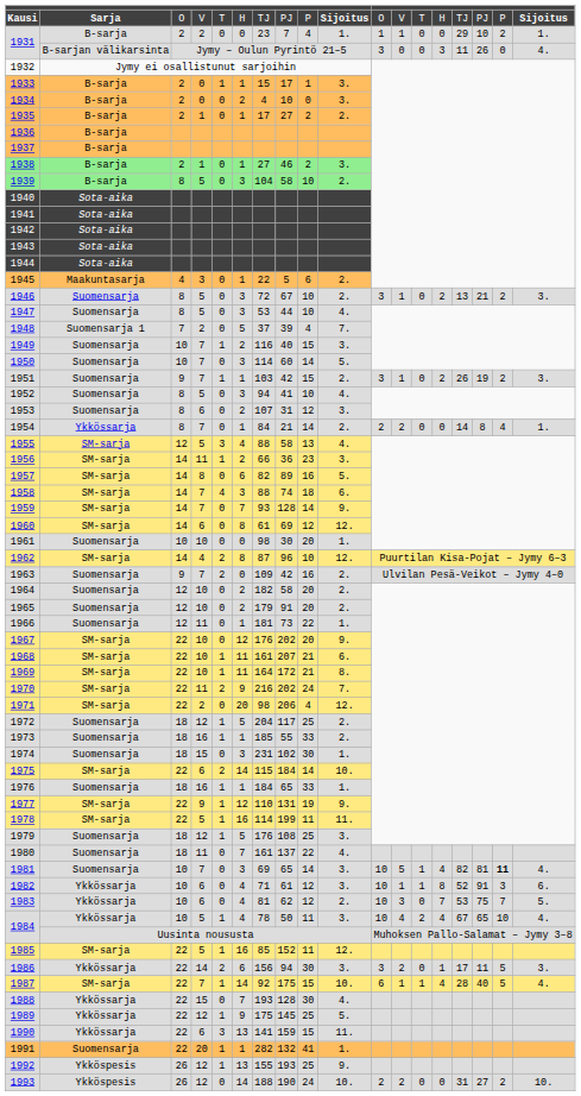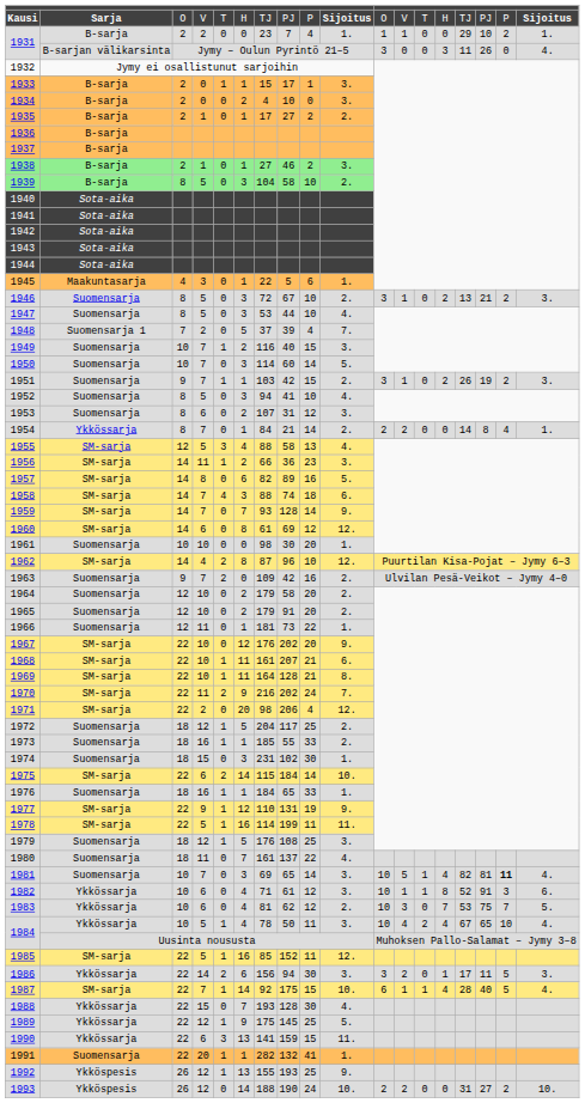 <table class="wikitable" style="text-align:center">
 <tr>
 <td style="background:rgb(64,64,64); color:white" colspan=10></td>
 <td style="background:rgb(64,64,64); color:white" colspan=8></td>
 </tr>
 <tr style="background:rgb(64,64,64); color:white">
 <td><strong>Kausi</strong></td>
 <td><strong>Sarja</strong></td>
 <td width="20">O</td>
 <td width="20">V</td>
 <td width="20">T</td>
 <td width="20">H</td>
 <td width="20">TJ</td>
 <td width="20">PJ</td>
 <td width="20">P</td>
 <td><strong>Sijoitus</strong></td>
 <td width="20">O</td>
 <td width="20">V</td>
 <td width="20">T</td>
 <td width="20">H</td>
 <td width="20">TJ</td>
 <td width="20">PJ</td>
 <td width="20">P</td>
 <td><strong>Sijoitus</strong></td>
 </tr>
 <tr bgcolor=#dddddd>
 <td rowspan="2"><a href='#'>1931</a></td>
 <td>B-sarja</td>
 <td>2</td>
 <td>2</td>
 <td>0</td>
 <td>0</td>
 <td>23</td>
 <td>7</td>
 <td>4</td>
 <td>1.</td>
 <td>1</td>
 <td>1</td>
 <td>0</td>
 <td>0</td>
 <td>29</td>
 <td>10</td>
 <td>2</td>
 <td>1.</td>
 </tr>
 <tr bgcolor=#dddddd>
 <td>B-sarjan välikarsinta</td>
 <td colspan="8">Jymy – Oulun Pyrintö 21–5</td>
 <td>3</td>
 <td>0</td>
 <td>0</td>
 <td>3</td>
 <td>11</td>
 <td>26</td>
 <td>0</td>
 <td>4.</td>
 </tr>
 <tr bgcolor=>
 <td>1932</td>
 <td colspan="9">Jymy ei osallistunut sarjoihin</td>
 </tr>
 <tr bgcolor=#ffbd5f>
 <td><a href='#'>1933</a></td>
 <td>B-sarja</td>
 <td>2</td>
 <td>0</td>
 <td>1</td>
 <td>1</td>
 <td>15</td>
 <td>17</td>
 <td>1</td>
 <td>3.</td>
 </tr>
 <tr bgcolor=#ffbd5f>
 <td><a href='#'>1934</a></td>
 <td>B-sarja</td>
 <td>2</td>
 <td>0</td>
 <td>0</td>
 <td>2</td>
 <td>4</td>
 <td>10</td>
 <td>0</td>
 <td>3.</td>
 </tr>
 <tr bgcolor=#ffbd5f>
 <td><a href='#'>1935</a></td>
 <td>B-sarja</td>
 <td>2</td>
 <td>1</td>
 <td>0</td>
 <td>1</td>
 <td>17</td>
 <td>27</td>
 <td>2</td>
 <td>2.</td>
 </tr>
 <tr bgcolor=#ffbd5f>
 <td><a href='#'>1936</a></td>
 <td>B-sarja</td>
 <td></td>
 <td></td>
 <td></td>
 <td></td>
 <td></td>
 <td></td>
 <td></td>
 <td></td>
 </tr>
 <tr bgcolor=#ffbd5f>
 <td><a href='#'>1937</a></td>
 <td>B-sarja</td>
 <td></td>
 <td></td>
 <td></td>
 <td></td>
 <td></td>
 <td></td>
 <td></td>
 <td></td>
 </tr>
 <tr bgcolor=lightgreen>
 <td><a href='#'>1938</a></td>
 <td>B-sarja</td>
 <td>2</td>
 <td>1</td>
 <td>0</td>
 <td>1</td>
 <td>27</td>
 <td>46</td>
 <td>2</td>
 <td>3.</td>
 </tr>
 <tr bgcolor=lightgreen>
 <td><a href='#'>1939</a></td>
 <td>B-sarja</td>
 <td>8</td>
 <td>5</td>
 <td>0</td>
 <td>3</td>
 <td>104</td>
 <td>58</td>
 <td>10</td>
 <td>2.</td>
 </tr>
 <tr style="background:rgb(64,64,64); color:white">
 <td>1940</td>
 <td><em>Sota-aika</em></td>
 <td></td>
 <td></td>
 <td></td>
 <td></td>
 <td></td>
 <td></td>
 <td></td>
 <td></td>
 </tr>
 <tr style="background:rgb(64,64,64); color:white">
 <td>1941</td>
 <td><em>Sota-aika</em></td>
 <td></td>
 <td></td>
 <td></td>
 <td></td>
 <td></td>
 <td></td>
 <td></td>
 <td></td>
 </tr>
 <tr style="background:rgb(64,64,64); color:white">
 <td>1942</td>
 <td><em>Sota-aika</em></td>
 <td></td>
 <td></td>
 <td></td>
 <td></td>
 <td></td>
 <td></td>
 <td></td>
 <td></td>
 </tr>
 <tr style="background:rgb(64,64,64); color:white">
 <td>1943</td>
 <td><em>Sota-aika</em></td>
 <td></td>
 <td></td>
 <td></td>
 <td></td>
 <td></td>
 <td></td>
 <td></td>
 <td></td>
 </tr>
 <tr style="background:rgb(64,64,64); color:white">
 <td>1944</td>
 <td><em>Sota-aika</em></td>
 <td></td>
 <td></td>
 <td></td>
 <td></td>
 <td></td>
 <td></td>
 <td></td>
 <td></td>
 </tr>
 <tr bgcolor=#ffbd5f>
 <td>1945</td>
 <td>Maakuntasarja</td>
 <td>4</td>
 <td>3</td>
 <td>0</td>
 <td>1</td>
 <td>22</td>
 <td>5</td>
 <td>6</td>
-<td>2.</td>
+<td>1.</td>
 </tr>
 <tr bgcolor=#dddddd>
 <td><a href='#'>1946</a></td>
 <td><a href='#'>Suomensarja</a></td>
 <td>8</td>
 <td>5</td>
 <td>0</td>
 <td>3</td>
 <td>72</td>
 <td>67</td>
 <td>10</td>
 <td>2.</td>
 <td>3</td>
 <td>1</td>
 <td>0</td>
 <td>2</td>
 <td>13</td>
 <td>21</td>
 <td>2</td>
 <td>3.</td>
 </tr>
 <tr bgcolor=#dddddd>
 <td><a href='#'>1947</a></td>
 <td>Suomensarja</td>
 <td>8</td>
 <td>5</td>
 <td>0</td>
 <td>3</td>
 <td>53</td>
 <td>44</td>
 <td>10</td>
 <td>4.</td>
 </tr>
 <tr bgcolor=#dddddd>
 <td><a href='#'>1948</a></td>
 <td>Suomensarja 1</td>
 <td>7</td>
 <td>2</td>
 <td>0</td>
 <td>5</td>
 <td>37</td>
 <td>39</td>
 <td>4</td>
 <td>7.</td>
 </tr>
 <tr bgcolor=#dddddd>
 <td><a href='#'>1949</a></td>
 <td>Suomensarja</td>
 <td>10</td>
 <td>7</td>
 <td>1</td>
 <td>2</td>
 <td>116</td>
 <td>40</td>
 <td>15</td>
 <td>3.</td>
 </tr>
 <tr bgcolor=#dddddd>
 <td><a href='#'>1950</a></td>
 <td>Suomensarja</td>
 <td>10</td>
 <td>7</td>
 <td>0</td>
 <td>3</td>
 <td>114</td>
 <td>60</td>
 <td>14</td>
 <td>5.</td>
 </tr>
 <tr bgcolor=#dddddd>
 <td>1951</td>
 <td>Suomensarja</td>
 <td>9</td>
 <td>7</td>
 <td>1</td>
 <td>1</td>
 <td>103</td>
 <td>42</td>
 <td>15</td>
 <td>2.</td>
 <td>3</td>
 <td>1</td>
 <td>0</td>
 <td>2</td>
 <td>26</td>
 <td>19</td>
 <td>2</td>
 <td>3.</td>
 </tr>
 <tr bgcolor=#dddddd>
 <td>1952</td>
 <td>Suomensarja</td>
 <td>8</td>
 <td>5</td>
 <td>0</td>
 <td>3</td>
 <td>94</td>
 <td>41</td>
 <td>10</td>
 <td>4.</td>
 </tr>
 <tr bgcolor=#dddddd>
 <td>1953</td>
 <td>Suomensarja</td>
 <td>8</td>
 <td>6</td>
 <td>0</td>
 <td>2</td>
 <td>107</td>
 <td>31</td>
 <td>12</td>
 <td>3.</td>
 </tr>
 <tr bgcolor=#dddddd>
 <td>1954</td>
 <td><a href='#'>Ykkössarja</a></td>
 <td>8</td>
 <td>7</td>
 <td>0</td>
 <td>1</td>
 <td>84</td>
 <td>21</td>
 <td>14</td>
 <td>2.</td>
 <td>2</td>
 <td>2</td>
 <td>0</td>
 <td>0</td>
 <td>14</td>
 <td>8</td>
 <td>4</td>
 <td>1.</td>
 </tr>
 <tr bgcolor=#ffea81>
 <td><a href='#'>1955</a></td>
 <td><a href='#'>SM-sarja</a></td>
 <td>12</td>
 <td>5</td>
 <td>3</td>
 <td>4</td>
 <td>88</td>
 <td>58</td>
 <td>13</td>
 <td>4.</td>
 </tr>
 <tr bgcolor=#ffea81>
 <td><a href='#'>1956</a></td>
 <td>SM-sarja</td>
 <td>14</td>
 <td>11</td>
 <td>1</td>
 <td>2</td>
 <td>66</td>
 <td>36</td>
 <td>23</td>
 <td>3.</td>
 </tr>
 <tr bgcolor=#ffea81>
 <td><a href='#'>1957</a></td>
 <td>SM-sarja</td>
 <td>14</td>
 <td>8</td>
 <td>0</td>
 <td>6</td>
 <td>82</td>
 <td>89</td>
 <td>16</td>
 <td>5.</td>
 </tr>
 <tr bgcolor=#ffea81>
 <td><a href='#'>1958</a></td>
 <td>SM-sarja</td>
 <td>14</td>
 <td>7</td>
 <td>4</td>
 <td>3</td>
 <td>88</td>
 <td>74</td>
 <td>18</td>
 <td>6.</td>
 </tr>
 <tr bgcolor=#ffea81>
 <td><a href='#'>1959</a></td>
 <td>SM-sarja</td>
 <td>14</td>
 <td>7</td>
 <td>0</td>
 <td>7</td>
 <td>93</td>
 <td>128</td>
 <td>14</td>
 <td>9.</td>
 </tr>
 <tr bgcolor=#ffea81>
 <td><a href='#'>1960</a></td>
 <td>SM-sarja</td>
 <td>14</td>
 <td>6</td>
 <td>0</td>
 <td>8</td>
 <td>61</td>
 <td>69</td>
 <td>12</td>
 <td>12.</td>
 </tr>
 <tr bgcolor=#dddddd>
 <td>1961</td>
 <td>Suomensarja</td>
 <td>10</td>
 <td>10</td>
 <td>0</td>
 <td>0</td>
 <td>98</td>
 <td>30</td>
 <td>20</td>
 <td>1.</td>
 </tr>
 <tr bgcolor=#ffea81>
 <td><a href='#'>1962</a></td>
 <td>SM-sarja</td>
 <td>14</td>
 <td>4</td>
 <td>2</td>
 <td>8</td>
 <td>87</td>
 <td>96</td>
 <td>10</td>
 <td>12.</td>
 <td colspan="8">Puurtilan Kisa-Pojat – Jymy 6–3</td>
 </tr>
 <tr bgcolor=#dddddd>
 <td>1963</td>
 <td>Suomensarja</td>
 <td>9</td>
 <td>7</td>
 <td>2</td>
 <td>0</td>
 <td>109</td>
 <td>42</td>
 <td>16</td>
 <td>2.</td>
 <td colspan="8">Ulvilan Pesä-Veikot – Jymy 4–0</td>
 </tr>
 <tr bgcolor=#dddddd>
 <td>1964</td>
 <td>Suomensarja</td>
 <td>12</td>
 <td>10</td>
 <td>0</td>
 <td>2</td>
-<td>182</td>
+<td>179</td>
 <td>58</td>
 <td>20</td>
 <td>2.</td>
 </tr>
 <tr bgcolor=#dddddd>
 <td>1965</td>
 <td>Suomensarja</td>
 <td>12</td>
 <td>10</td>
 <td>0</td>
 <td>2</td>
 <td>179</td>
 <td>91</td>
 <td>20</td>
 <td>2.</td>
 </tr>
 <tr bgcolor=#dddddd>
 <td>1966</td>
 <td>Suomensarja</td>
 <td>12</td>
 <td>11</td>
 <td>0</td>
 <td>1</td>
 <td>181</td>
 <td>73</td>
 <td>22</td>
 <td>1.</td>
 </tr>
 <tr bgcolor=#ffea81>
 <td><a href='#'>1967</a></td>
 <td>SM-sarja</td>
 <td>22</td>
 <td>10</td>
 <td>0</td>
 <td>12</td>
 <td>176</td>
 <td>202</td>
 <td>20</td>
 <td>9.</td>
 </tr>
 <tr bgcolor=#ffea81>
 <td><a href='#'>1968</a></td>
 <td>SM-sarja</td>
 <td>22</td>
 <td>10</td>
 <td>1</td>
 <td>11</td>
 <td>161</td>
 <td>207</td>
 <td>21</td>
 <td>6.</td>
 </tr>
 <tr bgcolor=#ffea81>
 <td><a href='#'>1969</a></td>
 <td>SM-sarja</td>
 <td>22</td>
 <td>10</td>
 <td>1</td>
 <td>11</td>
 <td>164</td>
-<td>172</td>
+<td>128</td>
 <td>21</td>
 <td>8.</td>
 </tr>
 <tr bgcolor=#ffea81>
 <td><a href='#'>1970</a></td>
 <td>SM-sarja</td>
 <td>22</td>
 <td>11</td>
 <td>2</td>
 <td>9</td>
 <td>216</td>
 <td>202</td>
 <td>24</td>
 <td>7.</td>
 </tr>
 <tr bgcolor=#ffea81>
 <td><a href='#'>1971</a></td>
 <td>SM-sarja</td>
 <td>22</td>
 <td>2</td>
 <td>0</td>
 <td>20</td>
 <td>98</td>
 <td>206</td>
 <td>4</td>
 <td>12.</td>
 </tr>
 <tr bgcolor=#dddddd>
 <td>1972</td>
 <td>Suomensarja</td>
 <td>18</td>
 <td>12</td>
 <td>1</td>
 <td>5</td>
 <td>204</td>
 <td>117</td>
 <td>25</td>
 <td>2.</td>
 </tr>
 <tr bgcolor=#dddddd>
 <td>1973</td>
 <td>Suomensarja</td>
 <td>18</td>
 <td>16</td>
 <td>1</td>
 <td>1</td>
 <td>185</td>
 <td>55</td>
 <td>33</td>
 <td>2.</td>
 </tr>
 <tr bgcolor=#dddddd>
 <td>1974</td>
 <td>Suomensarja</td>
 <td>18</td>
 <td>15</td>
 <td>0</td>
 <td>3</td>
 <td>231</td>
 <td>102</td>
 <td>30</td>
 <td>1.</td>
 </tr>
 <tr bgcolor=#ffea81>
 <td><a href='#'>1975</a></td>
 <td>SM-sarja</td>
 <td>22</td>
 <td>6</td>
 <td>2</td>
 <td>14</td>
 <td>115</td>
 <td>184</td>
 <td>14</td>
 <td>10.</td>
 </tr>
 <tr bgcolor=#dddddd>
 <td>1976</td>
 <td>Suomensarja</td>
 <td>18</td>
 <td>16</td>
 <td>1</td>
 <td>1</td>
 <td>184</td>
 <td>65</td>
 <td>33</td>
 <td>1.</td>
 </tr>
 <tr bgcolor=#ffea81>
 <td><a href='#'>1977</a></td>
 <td>SM-sarja</td>
 <td>22</td>
 <td>9</td>
 <td>1</td>
 <td>12</td>
 <td>110</td>
 <td>131</td>
 <td>19</td>
 <td>9.</td>
 </tr>
 <tr bgcolor=#ffea81>
 <td><a href='#'>1978</a></td>
 <td>SM-sarja</td>
 <td>22</td>
 <td>5</td>
 <td>1</td>
 <td>16</td>
 <td>114</td>
 <td>199</td>
 <td>11</td>
 <td>11.</td>
 </tr>
 <tr bgcolor=#dddddd>
 <td>1979</td>
 <td>Suomensarja</td>
 <td>18</td>
 <td>12</td>
 <td>1</td>
 <td>5</td>
 <td>176</td>
 <td>108</td>
 <td>25</td>
 <td>3.</td>
 </tr>
 <tr bgcolor=#dddddd>
 <td>1980</td>
 <td>Suomensarja</td>
 <td>18</td>
 <td>11</td>
 <td>0</td>
 <td>7</td>
 <td>161</td>
 <td>137</td>
 <td>22</td>
 <td>4.</td>
 <td></td>
 <td></td>
 <td></td>
 <td></td>
 <td></td>
 <td></td>
 <td></td>
 <td></td>
 </tr>
 <tr bgcolor=#dddddd>
 <td><a href='#'>1981</a></td>
 <td>Suomensarja</td>
 <td>10</td>
 <td>7</td>
 <td>0</td>
 <td>3</td>
 <td>69</td>
 <td>65</td>
 <td>14</td>
 <td>3.</td>
 <td>10</td>
 <td>5</td>
 <td>1</td>
 <td>4</td>
 <td>82</td>
 <td>81</td>
 <td><strong>11</strong></td>
 <td>4.</td>
 </tr>
 <tr bgcolor=#dddddd>
 <td><a href='#'>1982</a></td>
 <td>Ykkössarja</td>
 <td>10</td>
 <td>6</td>
 <td>0</td>
 <td>4</td>
 <td>71</td>
 <td>61</td>
 <td>12</td>
 <td>3.</td>
 <td>10</td>
 <td>1</td>
 <td>1</td>
 <td>8</td>
 <td>52</td>
 <td>91</td>
 <td>3</td>
 <td>6.</td>
 </tr>
 <tr bgcolor=#dddddd>
 <td><a href='#'>1983</a></td>
 <td>Ykkössarja</td>
 <td>10</td>
 <td>6</td>
 <td>0</td>
 <td>4</td>
 <td>81</td>
 <td>62</td>
 <td>12</td>
 <td>2.</td>
 <td>10</td>
 <td>3</td>
 <td>0</td>
 <td>7</td>
 <td>53</td>
 <td>75</td>
 <td>7</td>
 <td>5.</td>
 </tr>
 <tr bgcolor=#dddddd>
 <td rowspan="2"><a href='#'>1984</a></td>
 <td>Ykkössarja</td>
 <td>10</td>
 <td>5</td>
 <td>1</td>
 <td>4</td>
 <td>78</td>
 <td>50</td>
 <td>11</td>
 <td>3.</td>
 <td>10</td>
 <td>4</td>
 <td>2</td>
 <td>4</td>
 <td>67</td>
 <td>65</td>
 <td>10</td>
 <td>4.</td>
 </tr>
 <tr bgcolor=#dddddd>
 <td colspan=9>Uusinta noususta</td>
 <td colspan="10">Muhoksen Pallo-Salamat – Jymy 3–8</td>
 </tr>
 <tr bgcolor=#ffea81>
 <td><a href='#'>1985</a></td>
 <td>SM-sarja</td>
 <td>22</td>
 <td>5</td>
 <td>1</td>
 <td>16</td>
 <td>85</td>
 <td>152</td>
 <td>11</td>
 <td>12.</td>
 <td></td>
 <td></td>
 <td></td>
 <td></td>
 <td></td>
 <td></td>
 <td></td>
 <td></td>
 </tr>
 <tr bgcolor=#dddddd>
 <td><a href='#'>1986</a></td>
 <td>Ykkössarja</td>
 <td>22</td>
 <td>14</td>
 <td>2</td>
 <td>6</td>
 <td>156</td>
 <td>94</td>
 <td>30</td>
 <td>3.</td>
 <td>3</td>
 <td>2</td>
 <td>0</td>
 <td>1</td>
 <td>17</td>
 <td>11</td>
 <td>5</td>
 <td>3.</td>
 </tr>
 <tr bgcolor=#ffea81>
 <td><a href='#'>1987</a></td>
 <td>SM-sarja</td>
 <td>22</td>
 <td>7</td>
 <td>1</td>
 <td>14</td>
 <td>92</td>
 <td>175</td>
 <td>15</td>
 <td>10.</td>
 <td>6</td>
 <td>1</td>
 <td>1</td>
 <td>4</td>
 <td>28</td>
 <td>40</td>
 <td>5</td>
 <td>4.</td>
 </tr>
 <tr bgcolor=#dddddd>
 <td><a href='#'>1988</a></td>
 <td>Ykkössarja</td>
 <td>22</td>
 <td>15</td>
 <td>0</td>
 <td>7</td>
 <td>193</td>
 <td>128</td>
 <td>30</td>
 <td>4.</td>
 <td></td>
 <td></td>
 <td></td>
 <td></td>
 <td></td>
 <td></td>
 <td></td>
 <td></td>
 </tr>
 <tr bgcolor=#dddddd>
 <td><a href='#'>1989</a></td>
 <td>Ykkössarja</td>
 <td>22</td>
 <td>12</td>
 <td>1</td>
 <td>9</td>
 <td>175</td>
 <td>145</td>
 <td>25</td>
 <td>5.</td>
 <td></td>
 <td></td>
 <td></td>
 <td></td>
 <td></td>
 <td></td>
 <td></td>
 <td></td>
 </tr>
 <tr bgcolor=#dddddd>
 <td><a href='#'>1990</a></td>
 <td>Ykkössarja</td>
 <td>22</td>
 <td>6</td>
 <td>3</td>
 <td>13</td>
 <td>141</td>
 <td>159</td>
 <td>15</td>
 <td>11.</td>
 <td></td>
 <td></td>
 <td></td>
 <td></td>
 <td></td>
 <td></td>
 <td></td>
 <td></td>
 </tr>
 <tr bgcolor=#ffbd5f>
 <td>1991</td>
 <td>Suomensarja</td>
 <td>22</td>
 <td>20</td>
 <td>1</td>
 <td>1</td>
 <td>282</td>
 <td>132</td>
 <td>41</td>
 <td>1.</td>
 <td></td>
 <td></td>
 <td></td>
 <td></td>
 <td></td>
 <td></td>
 <td></td>
 <td></td>
 </tr>
 <tr bgcolor=#dddddd>
 <td><a href='#'>1992</a></td>
 <td>Ykköspesis</td>
 <td>26</td>
 <td>12</td>
 <td>1</td>
 <td>13</td>
 <td>155</td>
 <td>193</td>
 <td>25</td>
 <td>9.</td>
 <td></td>
 <td></td>
 <td></td>
 <td></td>
 <td></td>
 <td></td>
 <td></td>
 <td></td>
 </tr>
 <tr bgcolor=#dddddd>
 <td><a href='#'>1993</a></td>
 <td>Ykköspesis</td>
 <td>26</td>
 <td>12</td>
 <td>0</td>
 <td>14</td>
 <td>188</td>
 <td>190</td>
 <td>24</td>
 <td>10.</td>
 <td>2</td>
 <td>2</td>
 <td>0</td>
 <td>0</td>
 <td>31</td>
 <td>27</td>
 <td>2</td>
 <td>10.</td>
 </tr>
 </table>
